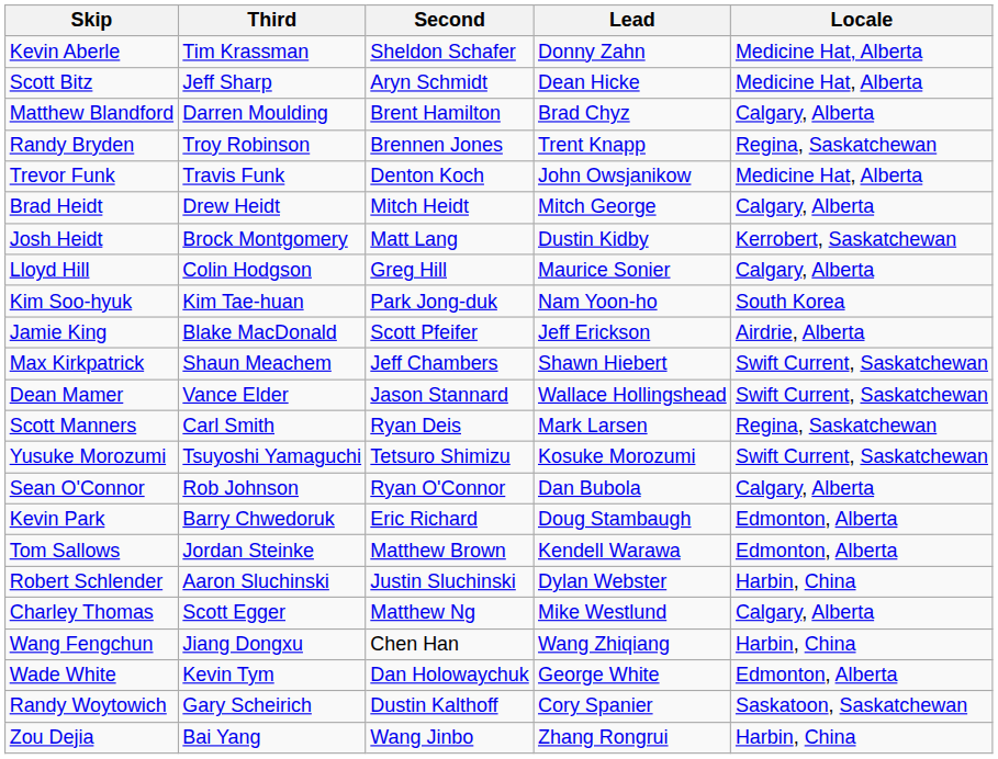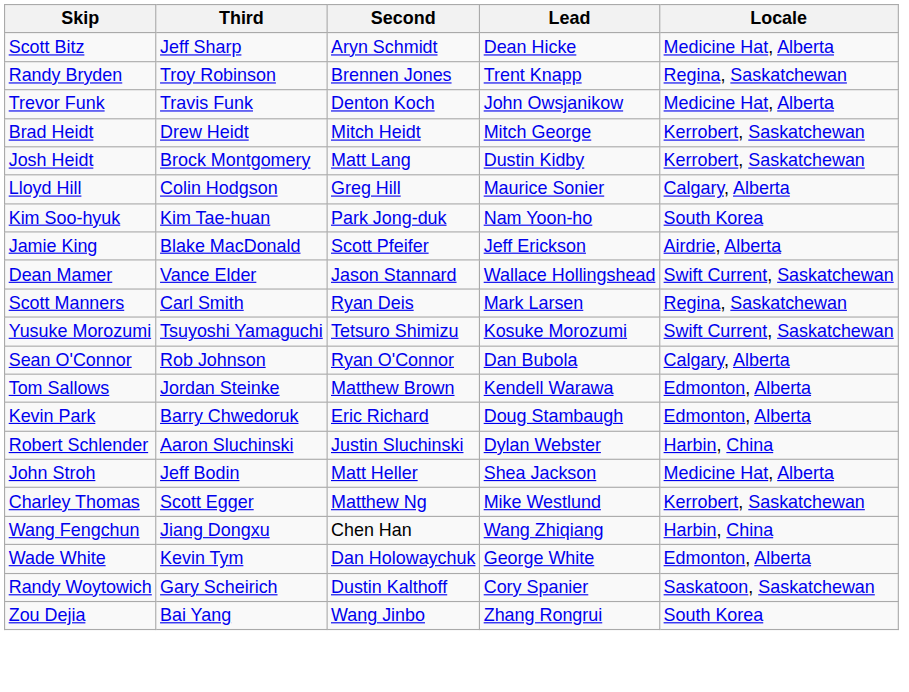 <table class=wikitable>
 <tr>
 <th>Skip</th>
 <th>Third</th>
 <th>Second</th>
 <th>Lead</th>
 <th>Locale</th>
 </tr>
 <tr>
-<td><a href='#'>Kevin Aberle</a></td>
-<td><a href='#'>Tim Krassman</a></td>
-<td><a href='#'>Sheldon Schafer</a></td>
-<td><a href='#'>Donny Zahn</a></td>
-<td> <a href='#'>Medicine Hat, Alberta</a></td>
-</tr>
-<tr>
 <td><a href='#'>Scott Bitz</a></td>
 <td><a href='#'>Jeff Sharp</a></td>
 <td><a href='#'>Aryn Schmidt</a></td>
 <td><a href='#'>Dean Hicke</a></td>
 <td> <a href='#'>Medicine Hat</a>, <a href='#'>Alberta</a></td>
-</tr>
-<tr>
-<td><a href='#'>Matthew Blandford</a></td>
-<td><a href='#'>Darren Moulding</a></td>
-<td><a href='#'>Brent Hamilton</a></td>
-<td><a href='#'>Brad Chyz</a></td>
-<td> <a href='#'>Calgary</a>, <a href='#'>Alberta</a></td>
 </tr>
 <tr>
 <td><a href='#'>Randy Bryden</a></td>
 <td><a href='#'>Troy Robinson</a></td>
 <td><a href='#'>Brennen Jones</a></td>
 <td><a href='#'>Trent Knapp</a></td>
 <td> <a href='#'>Regina</a>, <a href='#'>Saskatchewan</a></td>
 </tr>
 <tr>
 <td><a href='#'>Trevor Funk</a></td>
 <td><a href='#'>Travis Funk</a></td>
 <td><a href='#'>Denton Koch</a></td>
 <td><a href='#'>John Owsjanikow</a></td>
 <td> <a href='#'>Medicine Hat</a>, <a href='#'>Alberta</a></td>
 </tr>
 <tr>
 <td><a href='#'>Brad Heidt</a></td>
 <td><a href='#'>Drew Heidt</a></td>
 <td><a href='#'>Mitch Heidt</a></td>
 <td><a href='#'>Mitch George</a></td>
-<td> <a href='#'>Calgary</a>, <a href='#'>Alberta</a></td>
+<td> <a href='#'>Kerrobert</a>, <a href='#'>Saskatchewan</a></td>
 </tr>
 <tr>
 <td><a href='#'>Josh Heidt</a></td>
 <td><a href='#'>Brock Montgomery</a></td>
 <td><a href='#'>Matt Lang</a></td>
 <td><a href='#'>Dustin Kidby</a></td>
 <td> <a href='#'>Kerrobert</a>, <a href='#'>Saskatchewan</a></td>
 </tr>
 <tr>
 <td><a href='#'>Lloyd Hill</a></td>
 <td><a href='#'>Colin Hodgson</a></td>
 <td><a href='#'>Greg Hill</a></td>
 <td><a href='#'>Maurice Sonier</a></td>
 <td> <a href='#'>Calgary</a>, <a href='#'>Alberta</a></td>
 </tr>
 <tr>
 <td><a href='#'>Kim Soo-hyuk</a></td>
 <td><a href='#'>Kim Tae-huan</a></td>
 <td><a href='#'>Park Jong-duk</a></td>
 <td><a href='#'>Nam Yoon-ho</a></td>
 <td> <a href='#'>South Korea</a></td>
 </tr>
 <tr>
 <td><a href='#'>Jamie King</a></td>
 <td><a href='#'>Blake MacDonald</a></td>
 <td><a href='#'>Scott Pfeifer</a></td>
 <td><a href='#'>Jeff Erickson</a></td>
 <td> <a href='#'>Airdrie</a>, <a href='#'>Alberta</a></td>
 </tr>
 <tr>
-<td><a href='#'>Max Kirkpatrick</a></td>
-<td><a href='#'>Shaun Meachem</a></td>
-<td><a href='#'>Jeff Chambers</a></td>
-<td><a href='#'>Shawn Hiebert</a></td>
-<td> <a href='#'>Swift Current</a>, <a href='#'>Saskatchewan</a></td>
-</tr>
-<tr>
 <td><a href='#'>Dean Mamer</a></td>
 <td><a href='#'>Vance Elder</a></td>
 <td><a href='#'>Jason Stannard</a></td>
 <td><a href='#'>Wallace Hollingshead</a></td>
 <td> <a href='#'>Swift Current</a>, <a href='#'>Saskatchewan</a></td>
 </tr>
 <tr>
 <td><a href='#'>Scott Manners</a></td>
 <td><a href='#'>Carl Smith</a></td>
 <td><a href='#'>Ryan Deis</a></td>
 <td><a href='#'>Mark Larsen</a></td>
 <td> <a href='#'>Regina</a>, <a href='#'>Saskatchewan</a></td>
 </tr>
 <tr>
 <td><a href='#'>Yusuke Morozumi</a></td>
 <td><a href='#'>Tsuyoshi Yamaguchi</a></td>
 <td><a href='#'>Tetsuro Shimizu</a></td>
 <td><a href='#'>Kosuke Morozumi</a></td>
 <td> <a href='#'>Swift Current</a>, <a href='#'>Saskatchewan</a></td>
 </tr>
 <tr>
 <td><a href='#'>Sean O'Connor</a></td>
 <td><a href='#'>Rob Johnson</a></td>
 <td><a href='#'>Ryan O'Connor</a></td>
 <td><a href='#'>Dan Bubola</a></td>
 <td> <a href='#'>Calgary</a>, <a href='#'>Alberta</a></td>
 </tr>
 <tr>
+<td><a href='#'>Tom Sallows</a></td>
+<td><a href='#'>Jordan Steinke</a></td>
+<td><a href='#'>Matthew Brown</a></td>
+<td><a href='#'>Kendell Warawa</a></td>
+<td> <a href='#'>Edmonton</a>, <a href='#'>Alberta</a></td>
+</tr>
+<tr>
 <td><a href='#'>Kevin Park</a></td>
 <td><a href='#'>Barry Chwedoruk</a></td>
 <td><a href='#'>Eric Richard</a></td>
 <td><a href='#'>Doug Stambaugh</a></td>
-<td> <a href='#'>Edmonton</a>, <a href='#'>Alberta</a></td>
-</tr>
-<tr>
-<td><a href='#'>Tom Sallows</a></td>
-<td><a href='#'>Jordan Steinke</a></td>
-<td><a href='#'>Matthew Brown</a></td>
-<td><a href='#'>Kendell Warawa</a></td>
 <td> <a href='#'>Edmonton</a>, <a href='#'>Alberta</a></td>
 </tr>
 <tr>
 <td><a href='#'>Robert Schlender</a></td>
 <td><a href='#'>Aaron Sluchinski</a></td>
 <td><a href='#'>Justin Sluchinski</a></td>
 <td><a href='#'>Dylan Webster</a></td>
 <td> <a href='#'>Harbin</a>, <a href='#'>China</a></td>
 </tr>
 <tr>
+<td><a href='#'>John Stroh</a></td>
+<td><a href='#'>Jeff Bodin</a></td>
+<td><a href='#'>Matt Heller</a></td>
+<td><a href='#'>Shea Jackson</a></td>
+<td> <a href='#'>Medicine Hat</a>, <a href='#'>Alberta</a></td>
+</tr>
+<tr>
 <td><a href='#'>Charley Thomas</a></td>
 <td><a href='#'>Scott Egger</a></td>
 <td><a href='#'>Matthew Ng</a></td>
 <td><a href='#'>Mike Westlund</a></td>
-<td> <a href='#'>Calgary</a>, <a href='#'>Alberta</a></td>
+<td> <a href='#'>Kerrobert</a>, <a href='#'>Saskatchewan</a></td>
 </tr>
 <tr>
 <td><a href='#'>Wang Fengchun</a></td>
 <td><a href='#'>Jiang Dongxu</a></td>
 <td>Chen Han</td>
 <td><a href='#'>Wang Zhiqiang</a></td>
 <td> <a href='#'>Harbin</a>, <a href='#'>China</a></td>
 </tr>
 <tr>
 <td><a href='#'>Wade White</a></td>
 <td><a href='#'>Kevin Tym</a></td>
 <td><a href='#'>Dan Holowaychuk</a></td>
 <td><a href='#'>George White</a></td>
 <td> <a href='#'>Edmonton</a>, <a href='#'>Alberta</a></td>
 </tr>
 <tr>
 <td><a href='#'>Randy Woytowich</a></td>
 <td><a href='#'>Gary Scheirich</a></td>
 <td><a href='#'>Dustin Kalthoff</a></td>
 <td><a href='#'>Cory Spanier</a></td>
 <td> <a href='#'>Saskatoon</a>, <a href='#'>Saskatchewan</a></td>
 </tr>
 <tr>
 <td><a href='#'>Zou Dejia</a></td>
 <td><a href='#'>Bai Yang</a></td>
 <td><a href='#'>Wang Jinbo</a></td>
 <td><a href='#'>Zhang Rongrui</a></td>
-<td> <a href='#'>Harbin</a>, <a href='#'>China</a></td>
+<td> <a href='#'>South Korea</a></td>
 </tr>
 </table>
